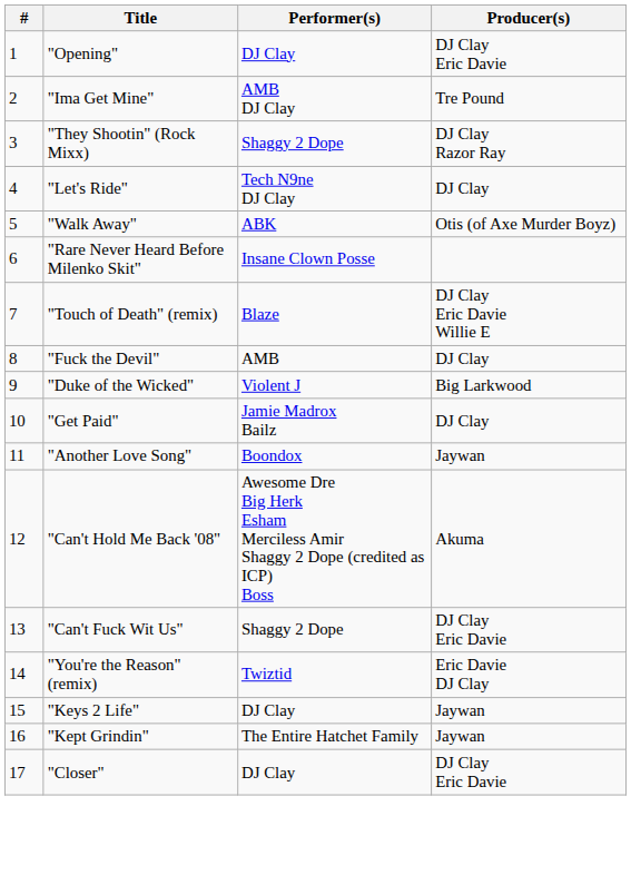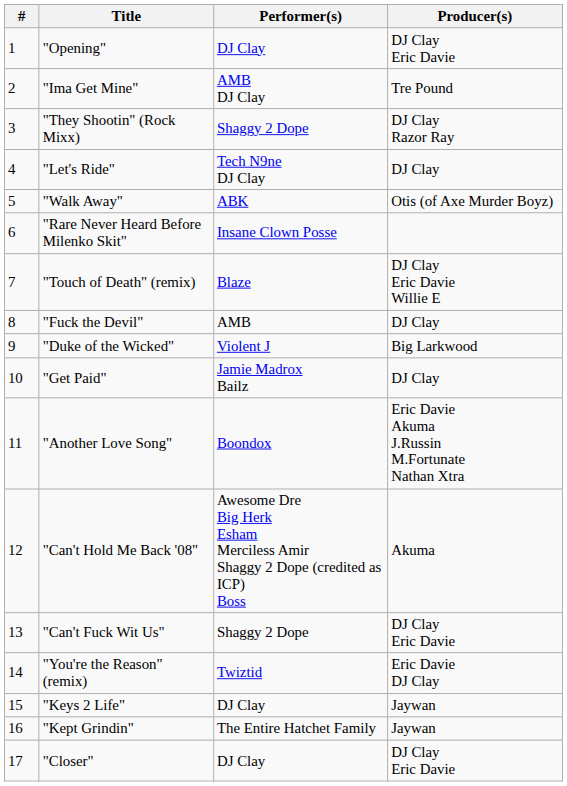 <table class="wikitable">
 <tr>
 <th align="center" width="30">#</th>
 <th align="center" width="180">Title</th>
 <th align="center" width="180">Performer(s)</th>
 <th align="center" width="180">Producer(s)</th>
 </tr>
 <tr>
 <td>1</td>
 <td>"Opening"</td>
 <td><a href='#'>DJ Clay</a></td>
 <td>DJ Clay<br>Eric Davie</td>
 </tr>
 <tr>
 <td>2</td>
 <td>"Ima Get Mine"</td>
 <td><a href='#'>AMB</a><br>DJ Clay</td>
 <td>Tre Pound</td>
 </tr>
 <tr>
 <td>3</td>
 <td>"They Shootin" (Rock Mixx)</td>
 <td><a href='#'>Shaggy 2 Dope</a></td>
 <td>DJ Clay<br>Razor Ray</td>
 </tr>
 <tr>
 <td>4</td>
 <td>"Let's Ride"</td>
 <td><a href='#'>Tech N9ne</a><br>DJ Clay</td>
 <td>DJ Clay</td>
 </tr>
 <tr>
 <td>5</td>
 <td>"Walk Away"</td>
 <td><a href='#'>ABK</a></td>
 <td>Otis (of Axe Murder Boyz)</td>
 </tr>
 <tr>
 <td>6</td>
 <td>"Rare Never Heard Before Milenko Skit"</td>
 <td><a href='#'>Insane Clown Posse</a></td>
 <td></td>
 </tr>
 <tr>
 <td>7</td>
 <td>"Touch of Death" (remix)</td>
 <td><a href='#'>Blaze</a></td>
 <td>DJ Clay<br>Eric Davie<br>Willie E</td>
 </tr>
 <tr>
 <td>8</td>
 <td>"Fuck the Devil"</td>
 <td>AMB</td>
 <td>DJ Clay</td>
 </tr>
 <tr>
 <td>9</td>
 <td>"Duke of the Wicked"</td>
 <td><a href='#'>Violent J</a></td>
 <td>Big Larkwood</td>
 </tr>
 <tr>
 <td>10</td>
 <td>"Get Paid"</td>
 <td><a href='#'>Jamie Madrox</a><br>Bailz</td>
 <td>DJ Clay</td>
 </tr>
 <tr>
 <td>11</td>
 <td>"Another Love Song"</td>
 <td><a href='#'>Boondox</a></td>
-<td>Jaywan</td>
+<td>Eric Davie<br>Akuma<br>J.Russin<br>M.Fortunate<br>Nathan Xtra</td>
 </tr>
 <tr>
 <td>12</td>
 <td>"Can't Hold Me Back '08"</td>
 <td>Awesome Dre<br><a href='#'>Big Herk</a><br><a href='#'>Esham</a><br>Merciless Amir<br>Shaggy 2 Dope (credited as ICP)<br><a href='#'>Boss</a></td>
 <td>Akuma</td>
 </tr>
 <tr>
 <td>13</td>
 <td>"Can't Fuck Wit Us"</td>
 <td>Shaggy 2 Dope</td>
 <td>DJ Clay<br>Eric Davie</td>
 </tr>
 <tr>
 <td>14</td>
 <td>"You're the Reason" (remix)</td>
 <td><a href='#'>Twiztid</a></td>
 <td>Eric Davie<br>DJ Clay</td>
 </tr>
 <tr>
 <td>15</td>
 <td>"Keys 2 Life"</td>
 <td>DJ Clay</td>
 <td>Jaywan</td>
 </tr>
 <tr>
 <td>16</td>
 <td>"Kept Grindin"</td>
 <td>The Entire Hatchet Family</td>
 <td>Jaywan</td>
 </tr>
 <tr>
 <td>17</td>
 <td>"Closer"</td>
 <td>DJ Clay</td>
 <td>DJ Clay<br>Eric Davie</td>
 </tr>
 </table>
